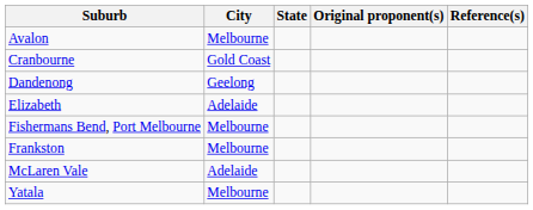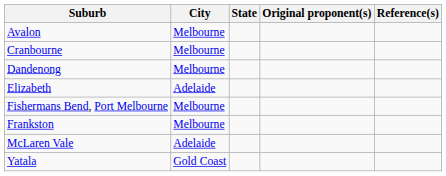 <table class="wikitable sortable">
 <tr>
 <th>Suburb</th>
 <th>City</th>
 <th>State</th>
 <th>Original proponent(s)</th>
 <th>Reference(s)</th>
 </tr>
 <tr>
 <td><a href='#'>Avalon</a></td>
 <td><a href='#'>Melbourne</a></td>
 <td></td>
 <td></td>
 <td></td>
 </tr>
 <tr>
 <td><a href='#'>Cranbourne</a></td>
-<td><a href='#'>Gold Coast</a></td>
+<td><a href='#'>Melbourne</a></td>
 <td></td>
 <td></td>
 <td></td>
 </tr>
 <tr>
 <td><a href='#'>Dandenong</a></td>
-<td><a href='#'>Geelong</a></td>
+<td><a href='#'>Melbourne</a></td>
 <td></td>
 <td></td>
 <td></td>
 </tr>
 <tr>
 <td><a href='#'>Elizabeth</a></td>
 <td><a href='#'>Adelaide</a></td>
 <td></td>
 <td></td>
 <td></td>
 </tr>
 <tr>
 <td><a href='#'>Fishermans Bend</a>, <a href='#'>Port Melbourne</a></td>
 <td><a href='#'>Melbourne</a></td>
 <td></td>
 <td></td>
 <td></td>
 </tr>
 <tr>
 <td><a href='#'>Frankston</a></td>
 <td><a href='#'>Melbourne</a></td>
 <td></td>
 <td></td>
 <td></td>
 </tr>
 <tr>
 <td><a href='#'>McLaren Vale</a></td>
 <td><a href='#'>Adelaide</a></td>
 <td></td>
 <td></td>
 <td></td>
 </tr>
 <tr>
 <td><a href='#'>Yatala</a></td>
-<td><a href='#'>Melbourne</a></td>
+<td><a href='#'>Gold Coast</a></td>
 <td></td>
 <td></td>
 <td></td>
 </tr>
 </table>
